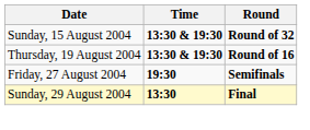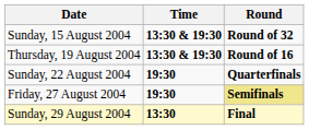 <table class="wikitable">
 <tr>
 <th>Date</th>
 <th>Time</th>
 <th>Round</th>
 </tr>
 <tr>
 <td>Sunday, 15 August 2004</td>
 <td><strong>13:30 & 19:30</strong></td>
 <td><strong>Round of 32</strong></td>
 </tr>
 <tr>
 <td>Thursday, 19 August 2004</td>
 <td><strong>13:30 & 19:30</strong></td>
 <td><strong>Round of 16</strong></td>
 </tr>
 <tr>
+<td>Sunday, 22 August 2004</td>
+<td><strong>19:30</strong></td>
+<td><strong>Quarterfinals</strong></td>
+</tr>
+<tr>
 <td>Friday, 27 August 2004</td>
 <td><strong>19:30</strong></td>
-<td><strong>Semifinals</strong></td>
+<td style="background: khaki;"><strong>Semifinals</strong></td>
 </tr>
 <tr>
 <td style=background:lemonchiffon>Sunday, 29 August 2004</td>
 <td style=background:lemonchiffon><strong>13:30</strong></td>
 <td style=background:lemonchiffon><strong>Final</strong></td>
 </tr>
 </table>
